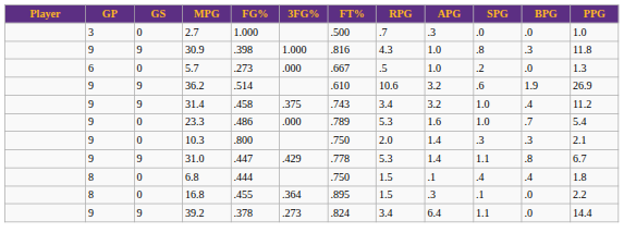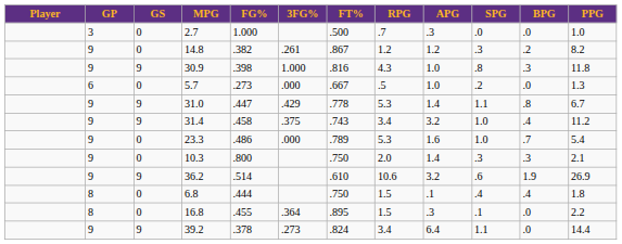 <table class="wikitable sortable" style="font-size: 90%">
 <tr>
 <th style="background:#5C2F83; color:#FCB625" width="10%">Player</th>
 <th style="background:#5C2F83; color:#FCB625" width="6%">GP</th>
 <th style="background:#5C2F83; color:#FCB625" width="6%">GS</th>
 <th style="background:#5C2F83; color:#FCB625" width="6%">MPG</th>
 <th style="background:#5C2F83; color:#FCB625" width="6%">FG%</th>
 <th style="background:#5C2F83; color:#FCB625" width="6%">3FG%</th>
 <th style="background:#5C2F83; color:#FCB625" width="6%">FT%</th>
 <th style="background:#5C2F83; color:#FCB625" width="6%">RPG</th>
 <th style="background:#5C2F83; color:#FCB625" width="6%">APG</th>
 <th style="background:#5C2F83; color:#FCB625" width="6%">SPG</th>
 <th style="background:#5C2F83; color:#FCB625" width="6%">BPG</th>
 <th style="background:#5C2F83; color:#FCB625" width="6%">PPG</th>
 </tr>
 <tr>
 <td style="text-align:left;"></td>
 <td>3</td>
 <td>0</td>
 <td>2.7</td>
 <td>1.000</td>
 <td></td>
 <td>.500</td>
 <td>.7</td>
 <td>.3</td>
 <td>.0</td>
 <td>.0</td>
 <td>1.0</td>
+</tr>
+<tr>
+<td style="text-align:left;"></td>
+<td>9</td>
+<td>0</td>
+<td>14.8</td>
+<td>.382</td>
+<td>.261</td>
+<td>.867</td>
+<td>1.2</td>
+<td>1.2</td>
+<td>.3</td>
+<td>.2</td>
+<td>8.2</td>
 </tr>
 <tr>
 <td style="text-align:left;"></td>
 <td>9</td>
 <td>9</td>
 <td>30.9</td>
 <td>.398</td>
 <td>1.000</td>
 <td>.816</td>
 <td>4.3</td>
 <td>1.0</td>
 <td>.8</td>
 <td>.3</td>
 <td>11.8</td>
 </tr>
 <tr>
 <td style="text-align:left;"></td>
 <td>6</td>
 <td>0</td>
 <td>5.7</td>
 <td>.273</td>
 <td>.000</td>
 <td>.667</td>
 <td>.5</td>
 <td>1.0</td>
 <td>.2</td>
 <td>.0</td>
 <td>1.3</td>
 </tr>
 <tr>
 <td style="text-align:left;"></td>
 <td>9</td>
 <td>9</td>
-<td>36.2</td>
-<td>.514</td>
-<td></td>
-<td>.610</td>
-<td>10.6</td>
-<td>3.2</td>
-<td>.6</td>
-<td>1.9</td>
-<td>26.9</td>
+<td>31.0</td>
+<td>.447</td>
+<td>.429</td>
+<td>.778</td>
+<td>5.3</td>
+<td>1.4</td>
+<td>1.1</td>
+<td>.8</td>
+<td>6.7</td>
 </tr>
 <tr>
 <td style="text-align:left;"></td>
 <td>9</td>
 <td>9</td>
 <td>31.4</td>
 <td>.458</td>
 <td>.375</td>
 <td>.743</td>
 <td>3.4</td>
 <td>3.2</td>
 <td>1.0</td>
 <td>.4</td>
 <td>11.2</td>
 </tr>
 <tr>
 <td style="text-align:left;"></td>
 <td>9</td>
 <td>0</td>
 <td>23.3</td>
 <td>.486</td>
 <td>.000</td>
 <td>.789</td>
 <td>5.3</td>
 <td>1.6</td>
 <td>1.0</td>
 <td>.7</td>
 <td>5.4</td>
 </tr>
 <tr>
 <td style="text-align:left;"></td>
 <td>9</td>
 <td>0</td>
 <td>10.3</td>
 <td>.800</td>
 <td></td>
 <td>.750</td>
 <td>2.0</td>
 <td>1.4</td>
 <td>.3</td>
 <td>.3</td>
 <td>2.1</td>
 </tr>
 <tr>
 <td style="text-align:left;"></td>
 <td>9</td>
 <td>9</td>
-<td>31.0</td>
-<td>.447</td>
-<td>.429</td>
-<td>.778</td>
-<td>5.3</td>
-<td>1.4</td>
-<td>1.1</td>
-<td>.8</td>
-<td>6.7</td>
+<td>36.2</td>
+<td>.514</td>
+<td></td>
+<td>.610</td>
+<td>10.6</td>
+<td>3.2</td>
+<td>.6</td>
+<td>1.9</td>
+<td>26.9</td>
 </tr>
 <tr>
 <td style="text-align:left;"></td>
 <td>8</td>
 <td>0</td>
 <td>6.8</td>
 <td>.444</td>
 <td></td>
 <td>.750</td>
 <td>1.5</td>
 <td>.1</td>
 <td>.4</td>
 <td>.4</td>
 <td>1.8</td>
 </tr>
 <tr>
 <td style="text-align:left;"></td>
 <td>8</td>
 <td>0</td>
 <td>16.8</td>
 <td>.455</td>
 <td>.364</td>
 <td>.895</td>
 <td>1.5</td>
 <td>.3</td>
 <td>.1</td>
 <td>.0</td>
 <td>2.2</td>
 </tr>
 <tr>
 <td style="text-align:left;"></td>
 <td>9</td>
 <td>9</td>
 <td>39.2</td>
 <td>.378</td>
 <td>.273</td>
 <td>.824</td>
 <td>3.4</td>
 <td>6.4</td>
 <td>1.1</td>
 <td>.0</td>
 <td>14.4</td>
 </tr>
 </table>
